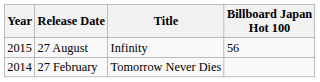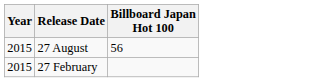 <table class="wikitable">
 <tr>
 <th>Year</th>
 <th>Release Date</th>
-<th>Title</th>
 <th>Billboard Japan<br>Hot 100</th>
 </tr>
 <tr>
 <td>2015</td>
 <td>27 August</td>
-<td>Infinity</td>
 <td>56</td>
 </tr>
 <tr>
-<td>2014</td>
+<td>2015</td>
 <td>27 February</td>
-<td>Tomorrow Never Dies</td>
 <td></td>
 </tr>
 </table>
